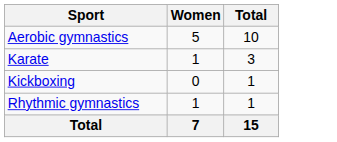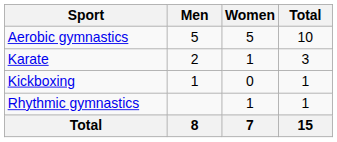 <table class="wikitable sortable" style="text-align:center;">
 <tr>
 <th width=180>Sport</th>
+<th width=55>Men</th>
 <th width=55>Women</th>
 <th width=55>Total</th>
 </tr>
 <tr>
 <td align=left><a href='#'>Aerobic gymnastics</a></td>
 <td>5</td>
+<td>5</td>
 <td>10</td>
 </tr>
 <tr>
 <td align=left><a href='#'>Karate</a></td>
+<td>2</td>
 <td>1</td>
 <td>3</td>
 </tr>
 <tr>
 <td align=left><a href='#'>Kickboxing</a></td>
+<td>1</td>
 <td>0</td>
 <td>1</td>
 </tr>
 <tr>
 <td align=left><a href='#'>Rhythmic gymnastics</a></td>
+<td></td>
 <td>1</td>
 <td>1</td>
 </tr>
 <tr>
 <th>Total</th>
+<th>8</th>
 <th>7</th>
 <th>15</th>
 </tr>
 </table>
